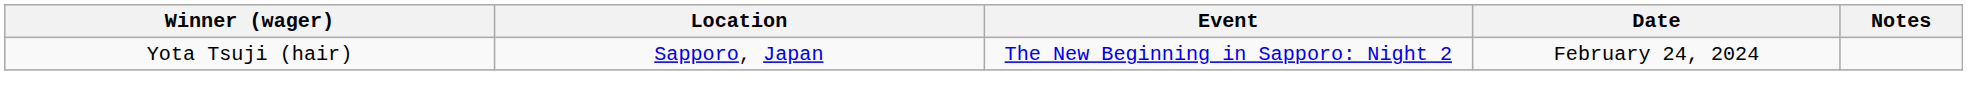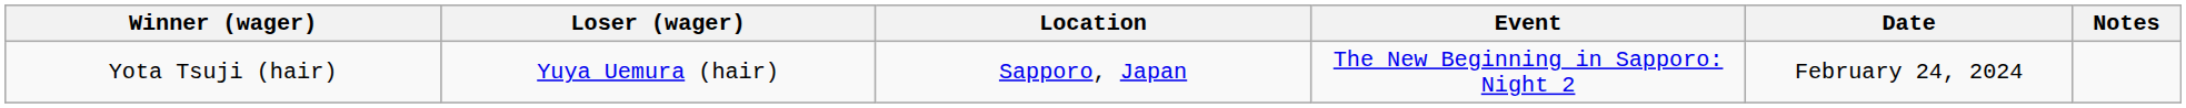 <table class="wikitable sortable" width="100%" style="text-align: center">
 <tr>
 <th width="20%" scope="col">Winner (wager)</th>
+<th width="20%" scope="col">Loser (wager)</th>
 <th width="20%" scope="col">Location</th>
 <th width="20%" scope="col">Event</th>
 <th width="15%" scope="col">Date</th>
 <th class="unsortable" width="5%" scope="col">Notes</th>
 </tr>
 <tr>
 <td>Yota Tsuji (hair)</td>
+<td><a href='#'>Yuya Uemura</a> (hair)</td>
 <td><a href='#'>Sapporo</a>, <a href='#'>Japan</a></td>
 <td><a href='#'>The New Beginning in Sapporo: Night 2</a></td>
 <td>February 24, 2024</td>
 <td></td>
 </tr>
 </table>
